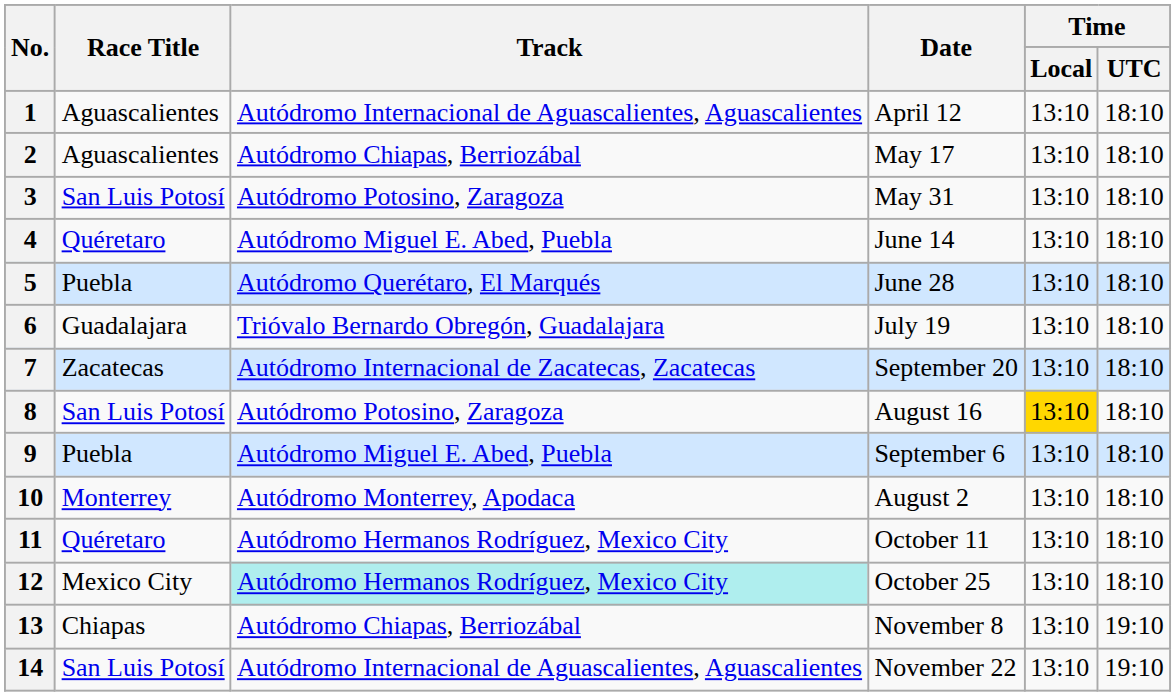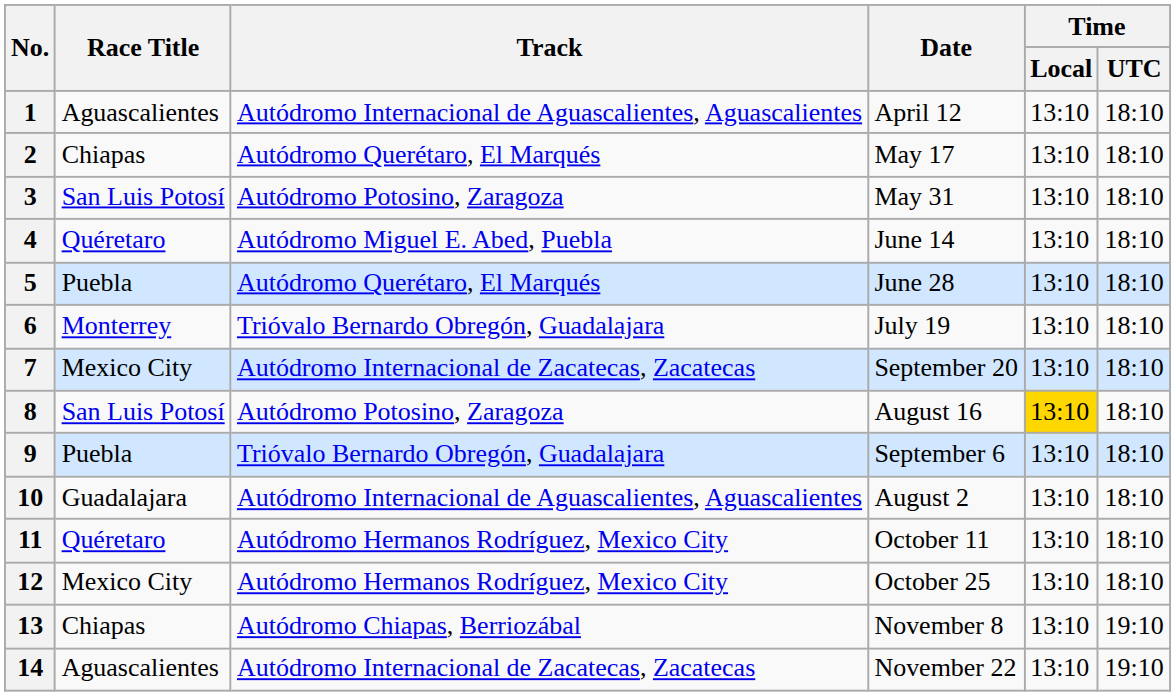 <table class="wikitable" style="font-size:85%;">
 <tr>
 <th rowspan=2>No.</th>
 <th rowspan=2>Race Title</th>
 <th rowspan=2>Track</th>
 <th rowspan=2>Date</th>
 <th colspan=2>Time</th>
 </tr>
 <tr>
 <th>Local</th>
 <th>UTC</th>
 </tr>
 <tr>
 <th>1</th>
 <td>Aguascalientes</td>
 <td> <a href='#'>Autódromo Internacional de Aguascalientes</a>, <a href='#'>Aguascalientes</a></td>
 <td>April 12</td>
 <td>13:10</td>
 <td>18:10</td>
 </tr>
 <tr>
 <th>2</th>
-<td>Aguascalientes</td>
-<td> <a href='#'>Autódromo Chiapas</a>, <a href='#'>Berriozábal</a></td>
+<td>Chiapas</td>
+<td> <a href='#'>Autódromo Querétaro</a>, <a href='#'>El Marqués</a></td>
 <td>May 17</td>
 <td>13:10</td>
 <td>18:10</td>
 </tr>
 <tr>
 <th>3</th>
 <td><a href='#'>San Luis Potosí</a></td>
 <td> <a href='#'>Autódromo Potosino</a>, <a href='#'>Zaragoza</a></td>
 <td>May 31</td>
 <td>13:10</td>
 <td>18:10</td>
 </tr>
 <tr>
 <th>4</th>
 <td><a href='#'>Quéretaro</a></td>
 <td> <a href='#'>Autódromo Miguel E. Abed</a>, <a href='#'>Puebla</a></td>
 <td>June 14</td>
 <td>13:10</td>
 <td>18:10</td>
 </tr>
 <tr style="background:#D0E7FF;">
 <th>5</th>
 <td>Puebla</td>
 <td> <a href='#'>Autódromo Querétaro</a>, <a href='#'>El Marqués</a></td>
 <td>June 28</td>
 <td>13:10</td>
 <td>18:10</td>
 </tr>
 <tr>
 <th>6</th>
-<td>Guadalajara</td>
+<td><a href='#'>Monterrey</a></td>
 <td> <a href='#'>Trióvalo Bernardo Obregón</a>, <a href='#'>Guadalajara</a></td>
 <td>July 19</td>
 <td>13:10</td>
 <td>18:10</td>
 </tr>
 <tr style="background:#D0E7FF;">
 <th>7</th>
-<td>Zacatecas</td>
+<td>Mexico City</td>
 <td> <a href='#'>Autódromo Internacional de Zacatecas</a>, <a href='#'>Zacatecas</a></td>
 <td>September 20</td>
 <td>13:10</td>
 <td>18:10</td>
 </tr>
 <tr>
 <th>8</th>
 <td><a href='#'>San Luis Potosí</a></td>
 <td> <a href='#'>Autódromo Potosino</a>, <a href='#'>Zaragoza</a></td>
 <td>August 16</td>
 <td style="background: gold;">13:10</td>
 <td>18:10</td>
 </tr>
 <tr style="background:#D0E7FF;">
 <th>9</th>
 <td>Puebla</td>
-<td> <a href='#'>Autódromo Miguel E. Abed</a>, <a href='#'>Puebla</a></td>
+<td> <a href='#'>Trióvalo Bernardo Obregón</a>, <a href='#'>Guadalajara</a></td>
 <td>September 6</td>
 <td>13:10</td>
 <td>18:10</td>
 </tr>
 <tr>
 <th>10</th>
-<td><a href='#'>Monterrey</a></td>
-<td> <a href='#'>Autódromo Monterrey</a>, <a href='#'>Apodaca</a></td>
+<td>Guadalajara</td>
+<td> <a href='#'>Autódromo Internacional de Aguascalientes</a>, <a href='#'>Aguascalientes</a></td>
 <td>August 2</td>
 <td>13:10</td>
 <td>18:10</td>
 </tr>
 <tr>
 <th>11</th>
 <td><a href='#'>Quéretaro</a></td>
 <td> <a href='#'>Autódromo Hermanos Rodríguez</a>, <a href='#'>Mexico City</a></td>
 <td>October 11</td>
 <td>13:10</td>
 <td>18:10</td>
 </tr>
 <tr>
 <th>12</th>
 <td>Mexico City</td>
-<td style="background: paleturquoise;"> <a href='#'>Autódromo Hermanos Rodríguez</a>, <a href='#'>Mexico City</a></td>
+<td> <a href='#'>Autódromo Hermanos Rodríguez</a>, <a href='#'>Mexico City</a></td>
 <td>October 25</td>
 <td>13:10</td>
 <td>18:10</td>
 </tr>
 <tr>
 <th>13</th>
 <td>Chiapas</td>
 <td> <a href='#'>Autódromo Chiapas</a>, <a href='#'>Berriozábal</a></td>
 <td>November 8</td>
 <td>13:10</td>
 <td>19:10</td>
 </tr>
 <tr>
 <th>14</th>
-<td><a href='#'>San Luis Potosí</a></td>
-<td> <a href='#'>Autódromo Internacional de Aguascalientes</a>, <a href='#'>Aguascalientes</a></td>
+<td>Aguascalientes</td>
+<td> <a href='#'>Autódromo Internacional de Zacatecas</a>, <a href='#'>Zacatecas</a></td>
 <td>November 22</td>
 <td>13:10</td>
 <td>19:10</td>
 </tr>
 </table>
